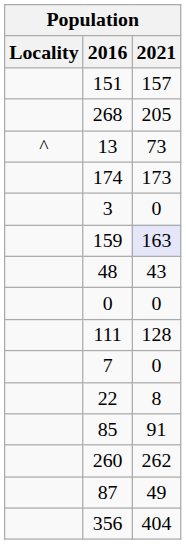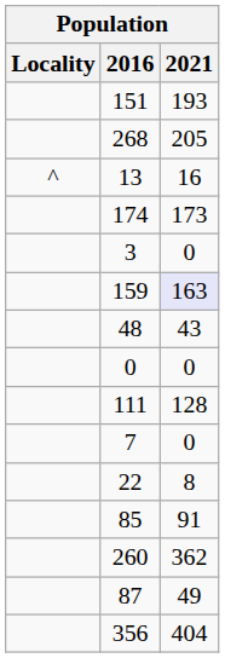 <table class="wikitable" style="text-align:center;">
 <tr>
 <th colspan="3" style="text-align:center;  font-weight:bold">Population</th>
 </tr>
 <tr>
 <th style="text-align:center; background:  font-weight:bold">Locality</th>
 <th style="text-align:center; background:  font-weight:bold"><strong>2016</strong></th>
 <th style="text-align:center; background:  font-weight:bold"><strong>2021</strong></th>
 </tr>
 <tr>
 <td></td>
 <td>151</td>
-<td>157</td>
+<td>193</td>
 </tr>
 <tr>
 <td></td>
 <td>268</td>
 <td>205</td>
 </tr>
 <tr>
 <td>^</td>
 <td>13</td>
-<td>73</td>
+<td>16</td>
 </tr>
 <tr>
 <td></td>
 <td>174</td>
 <td>173</td>
 </tr>
 <tr>
 <td></td>
 <td>3</td>
 <td>0</td>
 </tr>
 <tr>
 <td></td>
 <td>159</td>
 <td style="background: lavender;">163</td>
 </tr>
 <tr>
 <td></td>
 <td>48</td>
 <td>43</td>
 </tr>
 <tr>
 <td></td>
 <td>0</td>
 <td>0</td>
 </tr>
 <tr>
 <td></td>
 <td>111</td>
 <td>128</td>
 </tr>
 <tr>
 <td></td>
 <td>7</td>
 <td>0</td>
 </tr>
 <tr>
 <td></td>
 <td>22</td>
 <td>8</td>
 </tr>
 <tr>
 <td></td>
 <td>85</td>
 <td>91</td>
 </tr>
 <tr>
 <td></td>
 <td>260</td>
-<td>262</td>
+<td>362</td>
 </tr>
 <tr>
 <td></td>
 <td>87</td>
 <td>49</td>
 </tr>
 <tr>
 <td></td>
 <td>356</td>
 <td>404</td>
 </tr>
 </table>
